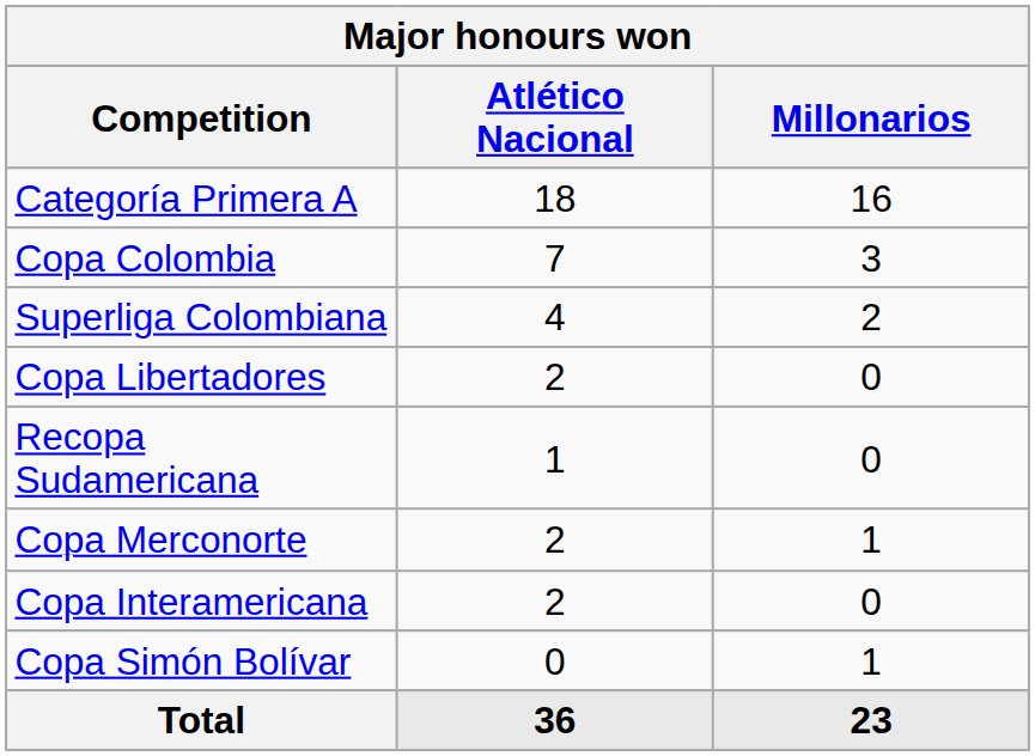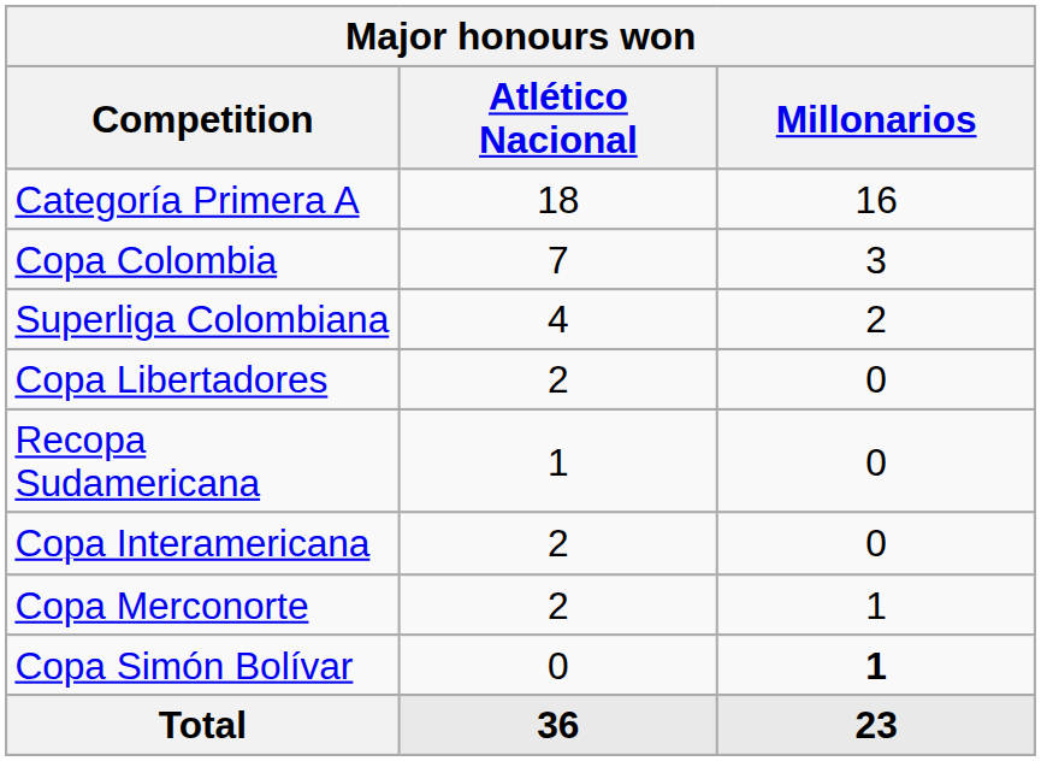 <table class="wikitable" style="text-align:center;font-size:95%">
 <tr>
 <th colspan=3>Major honours won</th>
 </tr>
 <tr>
 <th width="150">Competition</th>
 <th width="120"><a href='#'>Atlético Nacional</a></th>
 <th width="120"><a href='#'>Millonarios</a></th>
 </tr>
 <tr>
 <td align=left><a href='#'>Categoría Primera A</a></td>
 <td>18</td>
 <td>16</td>
 </tr>
 <tr>
 <td align=left><a href='#'>Copa Colombia</a></td>
 <td>7</td>
 <td>3</td>
 </tr>
 <tr>
 <td align=left><a href='#'>Superliga Colombiana</a></td>
 <td>4</td>
 <td>2</td>
 </tr>
 <tr>
 <td align=left><a href='#'>Copa Libertadores</a></td>
 <td>2</td>
 <td>0</td>
 </tr>
 <tr>
 <td align=left><a href='#'>Recopa Sudamericana</a></td>
 <td>1</td>
 <td>0</td>
 </tr>
 <tr>
+<td align=left><a href='#'>Copa Interamericana</a></td>
+<td>2</td>
+<td>0</td>
+</tr>
+<tr>
 <td align=left><a href='#'>Copa Merconorte</a></td>
 <td>2</td>
 <td>1</td>
 </tr>
 <tr>
-<td align=left><a href='#'>Copa Interamericana</a></td>
-<td>2</td>
-<td>0</td>
-</tr>
-<tr>
 <td align=left><a href='#'>Copa Simón Bolívar</a></td>
 <td>0</td>
-<td>1</td>
+<td><strong>1</strong></td>
 </tr>
 <tr bgcolor=E9E9E9>
 <th>Total</th>
 <td><strong>36</strong></td>
 <td><strong>23</strong></td>
 </tr>
 </table>
